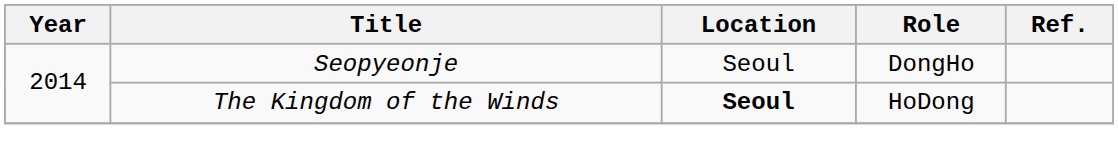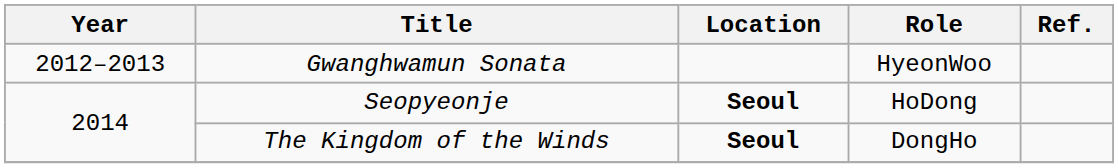 <table class="wikitable" style="text-align:center; width:600px">
 <tr>
 <th>Year</th>
 <th>Title</th>
 <th>Location</th>
 <th>Role</th>
 <th>Ref.</th>
 </tr>
 <tr>
+<td>2012–2013</td>
+<td><em>Gwanghwamun Sonata</em></td>
+<td></td>
+<td>HyeonWoo</td>
+<td></td>
+</tr>
+<tr>
 <td rowspan="2">2014</td>
 <td><em>Seopyeonje</em></td>
-<td>Seoul</td>
-<td>DongHo</td>
+<td><strong>Seoul</strong></td>
+<td>HoDong</td>
 <td></td>
 </tr>
 <tr>
 <td><em>The Kingdom of the Winds</em></td>
 <td><strong>Seoul</strong></td>
-<td>HoDong</td>
+<td>DongHo</td>
 <td></td>
 </tr>
 <tr>
 </tr>
 </table>
